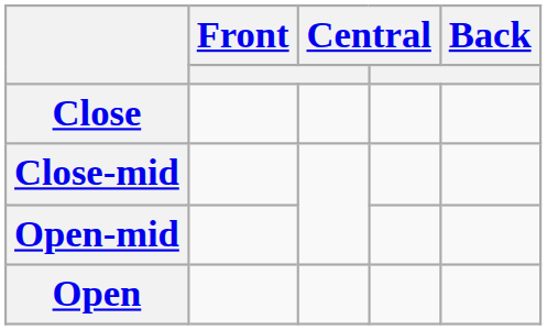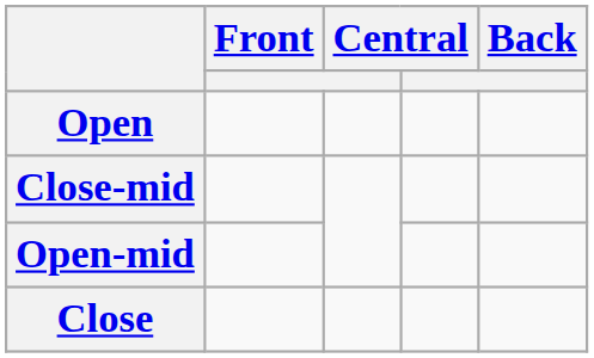 <table class="wikitable" style=text-align:center>
 <tr>
 <th rowspan="2"></th>
 <th><a href='#'>Front</a></th>
 <th colspan="2"><a href='#'>Central</a></th>
 <th><a href='#'>Back</a></th>
 </tr>
 <tr>
 <th colspan="2"></th>
 <th colspan="2"></th>
 </tr>
 <tr>
-<th><a href='#'>Close</a></th>
+<th><a href='#'>Open</a></th>
 <td></td>
 <td></td>
 <td></td>
 <td></td>
 </tr>
 <tr>
 <th><a href='#'>Close-mid</a></th>
 <td></td>
 <td rowspan="2"></td>
 <td></td>
 <td></td>
 </tr>
 <tr>
 <th><a href='#'>Open-mid</a></th>
 <td></td>
 <td></td>
 <td></td>
 </tr>
 <tr>
-<th><a href='#'>Open</a></th>
+<th><a href='#'>Close</a></th>
 <td></td>
 <td></td>
 <td></td>
 <td></td>
 </tr>
 </table>
